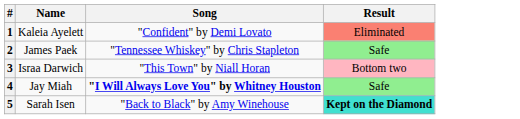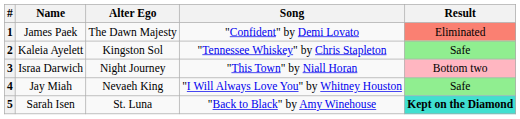 <table class="wikitable plainrowheaders" style="text-align: center;">
 <tr>
 <th>#</th>
 <th>Name</th>
+<th>Alter Ego</th>
 <th>Song</th>
 <th>Result</th>
 </tr>
 <tr>
 <th>1</th>
-<td>Kaleia Ayelett</td>
+<td>James Paek</td>
+<td>The Dawn Majesty</td>
 <td>"<a href='#'>Confident</a>" by <a href='#'>Demi Lovato</a></td>
 <td bgcolor=salmon>Eliminated</td>
 </tr>
 <tr>
 <th>2</th>
-<td>James Paek</td>
+<td>Kaleia Ayelett</td>
+<td>Kingston Sol</td>
 <td>"<a href='#'>Tennessee Whiskey</a>" by <a href='#'>Chris Stapleton</a></td>
 <td bgcolor=lightgreen>Safe</td>
 </tr>
 <tr>
 <th>3</th>
 <td>Israa Darwich</td>
+<td>Night Journey</td>
 <td>"<a href='#'>This Town</a>" by <a href='#'>Niall Horan</a></td>
 <td bgcolor=lightpink>Bottom two</td>
 </tr>
 <tr>
 <th>4</th>
 <td>Jay Miah</td>
-<td><strong>"<a href='#'>I Will Always Love You</a>" by <a href='#'>Whitney Houston</a></strong></td>
+<td>Nevaeh King</td>
+<td>"<a href='#'>I Will Always Love You</a>" by <a href='#'>Whitney Houston</a></td>
 <td bgcolor=lightgreen>Safe</td>
 </tr>
 <tr>
 <th>5</th>
 <td>Sarah Isen</td>
+<td>St. Luna</td>
 <td>"<a href='#'>Back to Black</a>" by <a href='#'>Amy Winehouse</a></td>
 <td bgcolor=turquoise><strong>Kept on the Diamond</strong></td>
 </tr>
 </table>
